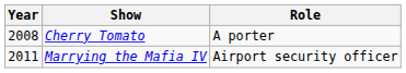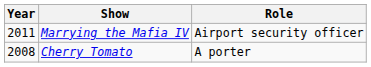 <table class="wikitable">
 <tr>
 <th>Year</th>
 <th>Show</th>
 <th>Role</th>
 </tr>
 <tr>
+<td>2011</td>
+<td><em><a href='#'>Marrying the Mafia IV</a></em></td>
+<td>Airport security officer</td>
+</tr>
+<tr>
 <td>2008</td>
 <td><em><a href='#'>Cherry Tomato</a></em></td>
 <td>A porter</td>
 </tr>
-<tr>
-<td>2011</td>
-<td><em><a href='#'>Marrying the Mafia IV</a></em></td>
-<td>Airport security officer</td>
-</tr>
 </table>
